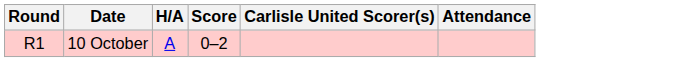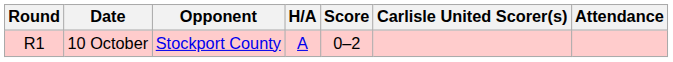 <table class="wikitable" style="text-align:center">
 <tr>
 <th>Round</th>
 <th>Date</th>
+<th>Opponent</th>
 <th>H/A</th>
 <th>Score</th>
 <th>Carlisle United Scorer(s)</th>
 <th>Attendance</th>
 </tr>
 <tr bgcolor=#FFCCCC>
 <td>R1</td>
 <td align=left>10 October</td>
+<td align=left><a href='#'>Stockport County</a></td>
 <td><a href='#'>A</a></td>
 <td>0–2</td>
 <td align=left></td>
 <td></td>
 </tr>
 </table>
